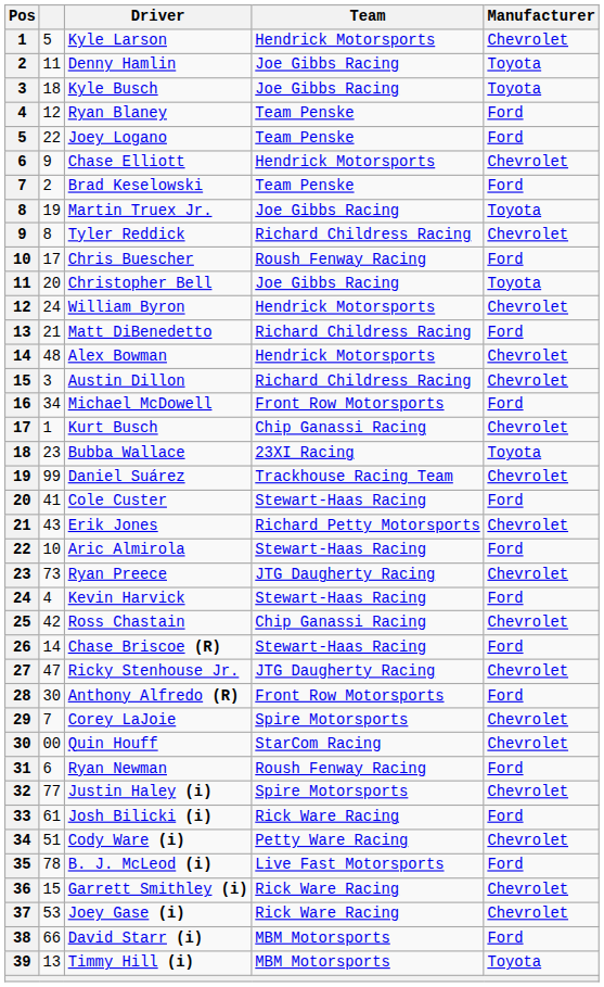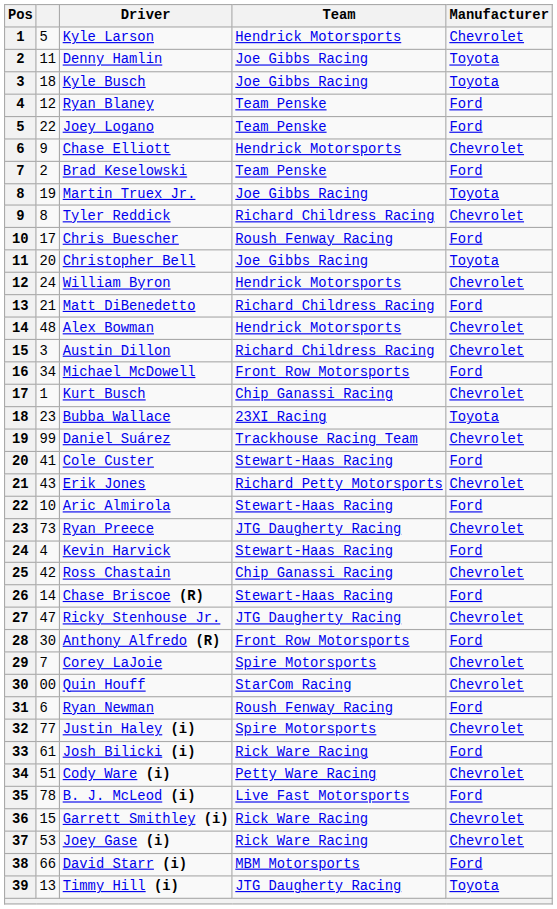 <table class="wikitable" style="font-size:95%">
 <tr>
 <th>Pos</th>
 <th></th>
 <th>Driver</th>
 <th>Team</th>
 <th>Manufacturer</th>
 </tr>
 <tr>
 <th>1</th>
 <td>5</td>
 <td><a href='#'>Kyle Larson</a></td>
 <td><a href='#'>Hendrick Motorsports</a></td>
 <td><a href='#'>Chevrolet</a></td>
 </tr>
 <tr>
 <th>2</th>
 <td>11</td>
 <td><a href='#'>Denny Hamlin</a></td>
 <td><a href='#'>Joe Gibbs Racing</a></td>
 <td><a href='#'>Toyota</a></td>
 </tr>
 <tr>
 <th>3</th>
 <td>18</td>
 <td><a href='#'>Kyle Busch</a></td>
 <td><a href='#'>Joe Gibbs Racing</a></td>
 <td><a href='#'>Toyota</a></td>
 </tr>
 <tr>
 <th>4</th>
 <td>12</td>
 <td><a href='#'>Ryan Blaney</a></td>
 <td><a href='#'>Team Penske</a></td>
 <td><a href='#'>Ford</a></td>
 </tr>
 <tr>
 <th>5</th>
 <td>22</td>
 <td><a href='#'>Joey Logano</a></td>
 <td><a href='#'>Team Penske</a></td>
 <td><a href='#'>Ford</a></td>
 </tr>
 <tr>
 <th>6</th>
 <td>9</td>
 <td><a href='#'>Chase Elliott</a></td>
 <td><a href='#'>Hendrick Motorsports</a></td>
 <td><a href='#'>Chevrolet</a></td>
 </tr>
 <tr>
 <th>7</th>
 <td>2</td>
 <td><a href='#'>Brad Keselowski</a></td>
 <td><a href='#'>Team Penske</a></td>
 <td><a href='#'>Ford</a></td>
 </tr>
 <tr>
 <th>8</th>
 <td>19</td>
 <td><a href='#'>Martin Truex Jr.</a></td>
 <td><a href='#'>Joe Gibbs Racing</a></td>
 <td><a href='#'>Toyota</a></td>
 </tr>
 <tr>
 <th>9</th>
 <td>8</td>
 <td><a href='#'>Tyler Reddick</a></td>
 <td><a href='#'>Richard Childress Racing</a></td>
 <td><a href='#'>Chevrolet</a></td>
 </tr>
 <tr>
 <th>10</th>
 <td>17</td>
 <td><a href='#'>Chris Buescher</a></td>
 <td><a href='#'>Roush Fenway Racing</a></td>
 <td><a href='#'>Ford</a></td>
 </tr>
 <tr>
 <th>11</th>
 <td>20</td>
 <td><a href='#'>Christopher Bell</a></td>
 <td><a href='#'>Joe Gibbs Racing</a></td>
 <td><a href='#'>Toyota</a></td>
 </tr>
 <tr>
 <th>12</th>
 <td>24</td>
 <td><a href='#'>William Byron</a></td>
 <td><a href='#'>Hendrick Motorsports</a></td>
 <td><a href='#'>Chevrolet</a></td>
 </tr>
 <tr>
 <th>13</th>
 <td>21</td>
 <td><a href='#'>Matt DiBenedetto</a></td>
 <td><a href='#'>Richard Childress Racing</a></td>
 <td><a href='#'>Ford</a></td>
 </tr>
 <tr>
 <th>14</th>
 <td>48</td>
 <td><a href='#'>Alex Bowman</a></td>
 <td><a href='#'>Hendrick Motorsports</a></td>
 <td><a href='#'>Chevrolet</a></td>
 </tr>
 <tr>
 <th>15</th>
 <td>3</td>
 <td><a href='#'>Austin Dillon</a></td>
 <td><a href='#'>Richard Childress Racing</a></td>
 <td><a href='#'>Chevrolet</a></td>
 </tr>
 <tr>
 <th>16</th>
 <td>34</td>
 <td><a href='#'>Michael McDowell</a></td>
 <td><a href='#'>Front Row Motorsports</a></td>
 <td><a href='#'>Ford</a></td>
 </tr>
 <tr>
 <th>17</th>
 <td>1</td>
 <td><a href='#'>Kurt Busch</a></td>
 <td><a href='#'>Chip Ganassi Racing</a></td>
 <td><a href='#'>Chevrolet</a></td>
 </tr>
 <tr>
 <th>18</th>
 <td>23</td>
 <td><a href='#'>Bubba Wallace</a></td>
 <td><a href='#'>23XI Racing</a></td>
 <td><a href='#'>Toyota</a></td>
 </tr>
 <tr>
 <th>19</th>
 <td>99</td>
 <td><a href='#'>Daniel Suárez</a></td>
 <td><a href='#'>Trackhouse Racing Team</a></td>
 <td><a href='#'>Chevrolet</a></td>
 </tr>
 <tr>
 <th>20</th>
 <td>41</td>
 <td><a href='#'>Cole Custer</a></td>
 <td><a href='#'>Stewart-Haas Racing</a></td>
 <td><a href='#'>Ford</a></td>
 </tr>
 <tr>
 <th>21</th>
 <td>43</td>
 <td><a href='#'>Erik Jones</a></td>
 <td><a href='#'>Richard Petty Motorsports</a></td>
 <td><a href='#'>Chevrolet</a></td>
 </tr>
 <tr>
 <th>22</th>
 <td>10</td>
 <td><a href='#'>Aric Almirola</a></td>
 <td><a href='#'>Stewart-Haas Racing</a></td>
 <td><a href='#'>Ford</a></td>
 </tr>
 <tr>
 <th>23</th>
 <td>73</td>
 <td><a href='#'>Ryan Preece</a></td>
 <td><a href='#'>JTG Daugherty Racing</a></td>
 <td><a href='#'>Chevrolet</a></td>
 </tr>
 <tr>
 <th>24</th>
 <td>4</td>
 <td><a href='#'>Kevin Harvick</a></td>
 <td><a href='#'>Stewart-Haas Racing</a></td>
 <td><a href='#'>Ford</a></td>
 </tr>
 <tr>
 <th>25</th>
 <td>42</td>
 <td><a href='#'>Ross Chastain</a></td>
 <td><a href='#'>Chip Ganassi Racing</a></td>
 <td><a href='#'>Chevrolet</a></td>
 </tr>
 <tr>
 <th>26</th>
 <td>14</td>
 <td><a href='#'>Chase Briscoe</a> <strong>(R)</strong></td>
 <td><a href='#'>Stewart-Haas Racing</a></td>
 <td><a href='#'>Ford</a></td>
 </tr>
 <tr>
 <th>27</th>
 <td>47</td>
 <td><a href='#'>Ricky Stenhouse Jr.</a></td>
 <td><a href='#'>JTG Daugherty Racing</a></td>
 <td><a href='#'>Chevrolet</a></td>
 </tr>
 <tr>
 <th>28</th>
 <td>30</td>
 <td><a href='#'>Anthony Alfredo</a> <strong>(R)</strong></td>
 <td><a href='#'>Front Row Motorsports</a></td>
 <td><a href='#'>Ford</a></td>
 </tr>
 <tr>
 <th>29</th>
 <td>7</td>
 <td><a href='#'>Corey LaJoie</a></td>
 <td><a href='#'>Spire Motorsports</a></td>
 <td><a href='#'>Chevrolet</a></td>
 </tr>
 <tr>
 <th>30</th>
 <td>00</td>
 <td><a href='#'>Quin Houff</a></td>
 <td><a href='#'>StarCom Racing</a></td>
 <td><a href='#'>Chevrolet</a></td>
 </tr>
 <tr>
 <th>31</th>
 <td>6</td>
 <td><a href='#'>Ryan Newman</a></td>
 <td><a href='#'>Roush Fenway Racing</a></td>
 <td><a href='#'>Ford</a></td>
 </tr>
 <tr>
 <th>32</th>
 <td>77</td>
 <td><a href='#'>Justin Haley</a> <strong>(i)</strong></td>
 <td><a href='#'>Spire Motorsports</a></td>
 <td><a href='#'>Chevrolet</a></td>
 </tr>
 <tr>
 <th>33</th>
 <td>61</td>
 <td><a href='#'>Josh Bilicki</a> <strong>(i)</strong></td>
 <td><a href='#'>Rick Ware Racing</a></td>
 <td><a href='#'>Ford</a></td>
 </tr>
 <tr>
 <th>34</th>
 <td>51</td>
 <td><a href='#'>Cody Ware</a> <strong>(i)</strong></td>
 <td><a href='#'>Petty Ware Racing</a></td>
 <td><a href='#'>Chevrolet</a></td>
 </tr>
 <tr>
 <th>35</th>
 <td>78</td>
 <td><a href='#'>B. J. McLeod</a> <strong>(i)</strong></td>
 <td><a href='#'>Live Fast Motorsports</a></td>
 <td><a href='#'>Ford</a></td>
 </tr>
 <tr>
 <th>36</th>
 <td>15</td>
 <td><a href='#'>Garrett Smithley</a> <strong>(i)</strong></td>
 <td><a href='#'>Rick Ware Racing</a></td>
 <td><a href='#'>Chevrolet</a></td>
 </tr>
 <tr>
 <th>37</th>
 <td>53</td>
 <td><a href='#'>Joey Gase</a> <strong>(i)</strong></td>
 <td><a href='#'>Rick Ware Racing</a></td>
 <td><a href='#'>Chevrolet</a></td>
 </tr>
 <tr>
 <th>38</th>
 <td>66</td>
 <td><a href='#'>David Starr</a> <strong>(i)</strong></td>
 <td><a href='#'>MBM Motorsports</a></td>
 <td><a href='#'>Ford</a></td>
 </tr>
 <tr>
 <th>39</th>
 <td>13</td>
 <td><a href='#'>Timmy Hill</a> <strong>(i)</strong></td>
-<td><a href='#'>MBM Motorsports</a></td>
+<td><a href='#'>JTG Daugherty Racing</a></td>
 <td><a href='#'>Toyota</a></td>
 </tr>
 <tr>
 <th colspan="7"></th>
 </tr>
 </table>
